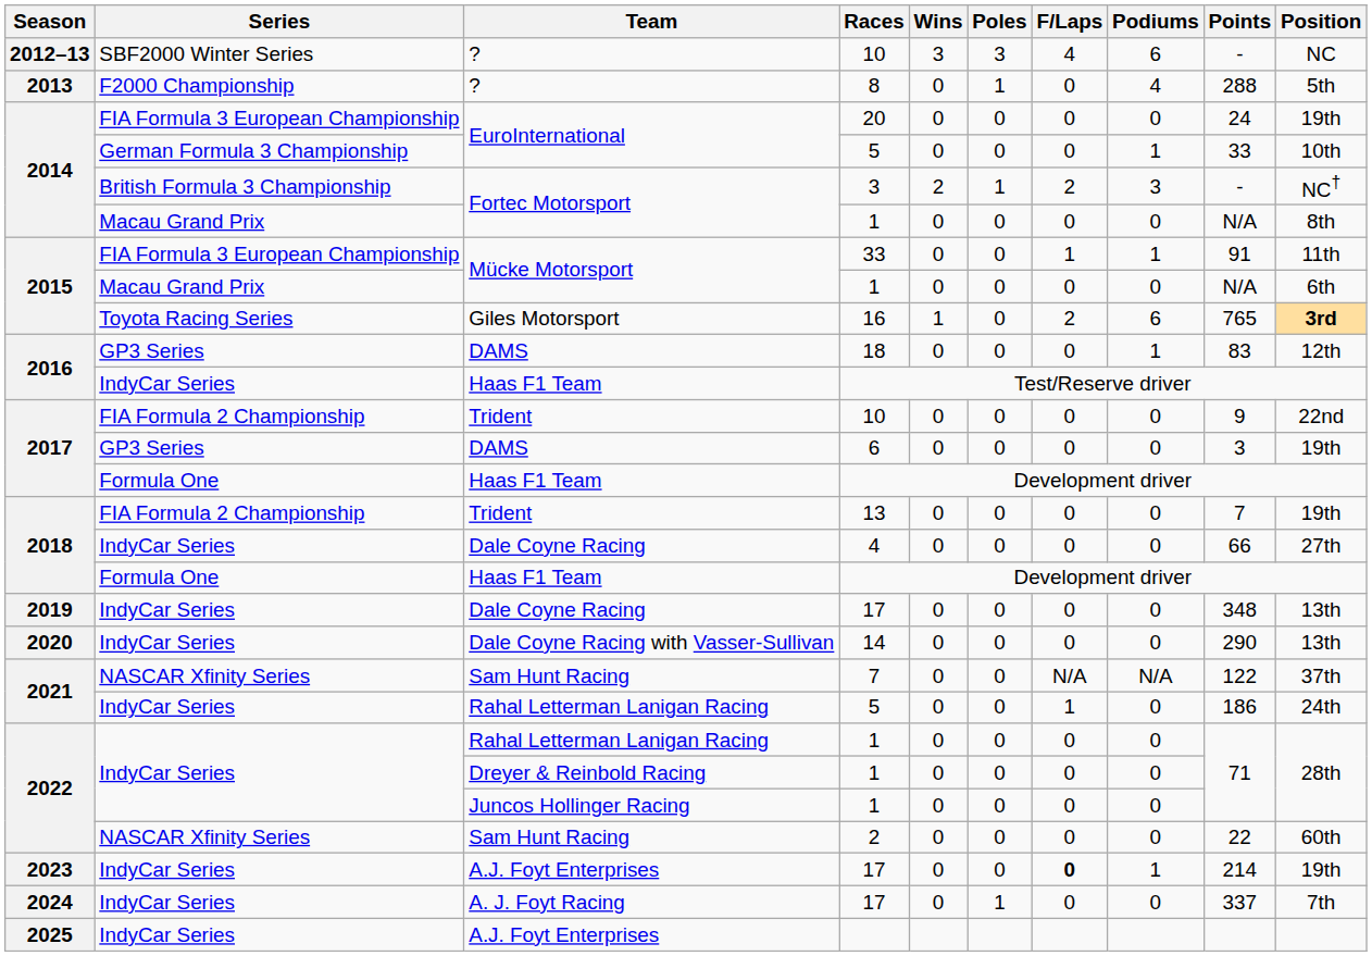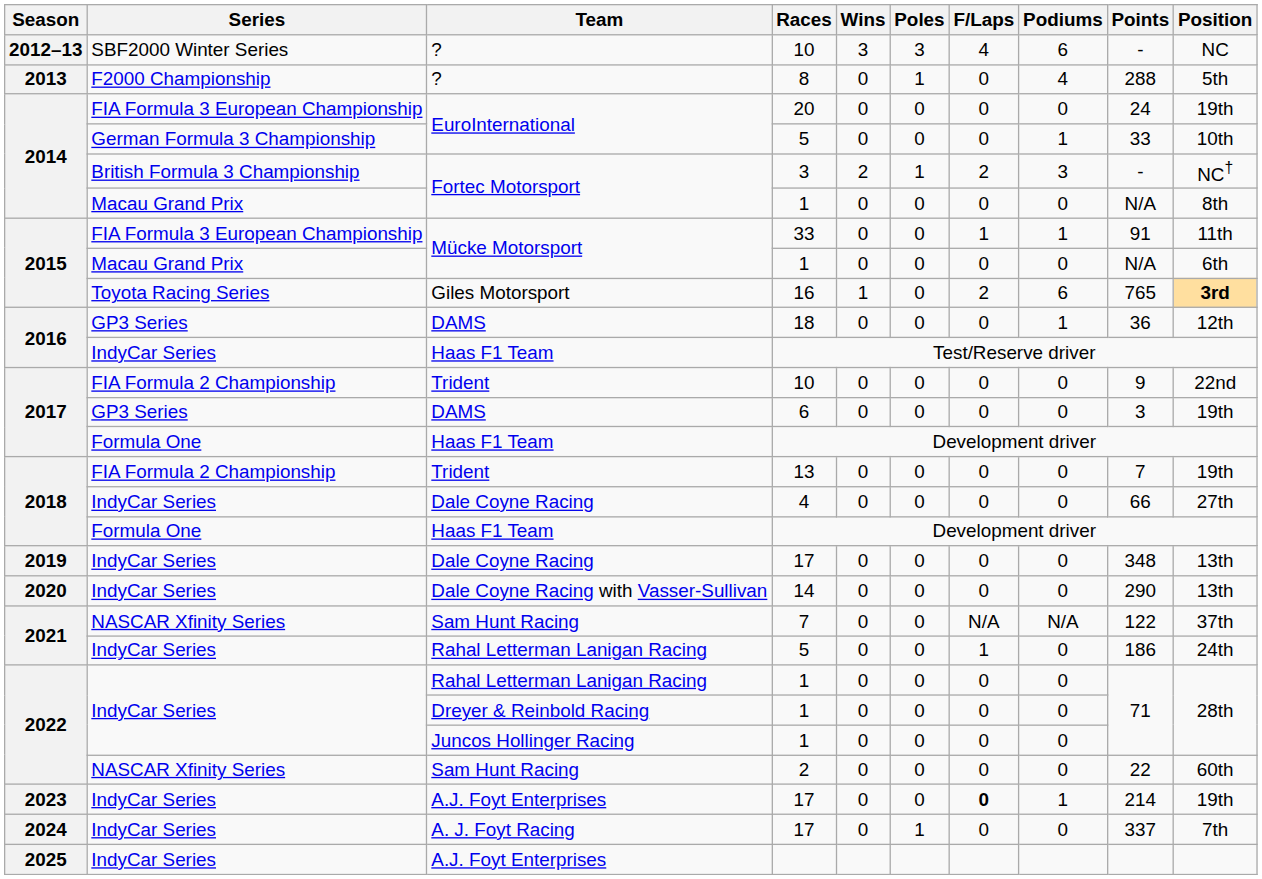 <table class="wikitable" style="font-size: 90%; text-align:center">
 <tr>
 <th>Season</th>
 <th>Series</th>
 <th>Team</th>
 <th>Races</th>
 <th>Wins</th>
 <th>Poles</th>
 <th>F/Laps</th>
 <th>Podiums</th>
 <th>Points</th>
 <th>Position</th>
 </tr>
 <tr>
 <th>2012–13</th>
 <td align=left>SBF2000 Winter Series</td>
 <td align=left>?</td>
 <td>10</td>
 <td>3</td>
 <td>3</td>
 <td>4</td>
 <td>6</td>
 <td>-</td>
 <td>NC</td>
 </tr>
 <tr>
 <th>2013</th>
 <td align=left><a href='#'>F2000 Championship</a></td>
 <td align=left>?</td>
 <td>8</td>
 <td>0</td>
 <td>1</td>
 <td>0</td>
 <td>4</td>
 <td>288</td>
 <td>5th</td>
 </tr>
 <tr>
 <th rowspan=4>2014</th>
 <td align=left><a href='#'>FIA Formula 3 European Championship</a></td>
 <td align=left rowspan=2><a href='#'>EuroInternational</a></td>
 <td>20</td>
 <td>0</td>
 <td>0</td>
 <td>0</td>
 <td>0</td>
 <td>24</td>
 <td>19th</td>
 </tr>
 <tr>
 <td align=left><a href='#'>German Formula 3 Championship</a></td>
 <td>5</td>
 <td>0</td>
 <td>0</td>
 <td>0</td>
 <td>1</td>
 <td>33</td>
 <td>10th</td>
 </tr>
 <tr>
 <td align=left><a href='#'>British Formula 3 Championship</a></td>
 <td align=left rowspan=2><a href='#'>Fortec Motorsport</a></td>
 <td>3</td>
 <td>2</td>
 <td>1</td>
 <td>2</td>
 <td>3</td>
 <td>-</td>
 <td>NC<sup>†</sup></td>
 </tr>
 <tr>
 <td align=left><a href='#'>Macau Grand Prix</a></td>
 <td>1</td>
 <td>0</td>
 <td>0</td>
 <td>0</td>
 <td>0</td>
 <td>N/A</td>
 <td>8th</td>
 </tr>
 <tr>
 <th rowspan=3>2015</th>
 <td align=left><a href='#'>FIA Formula 3 European Championship</a></td>
 <td align=left rowspan=2><a href='#'>Mücke Motorsport</a></td>
 <td>33</td>
 <td>0</td>
 <td>0</td>
 <td>1</td>
 <td>1</td>
 <td>91</td>
 <td>11th</td>
 </tr>
 <tr>
 <td align=left><a href='#'>Macau Grand Prix</a></td>
 <td>1</td>
 <td>0</td>
 <td>0</td>
 <td>0</td>
 <td>0</td>
 <td>N/A</td>
 <td>6th</td>
 </tr>
 <tr>
 <td align=left><a href='#'>Toyota Racing Series</a></td>
 <td align=left>Giles Motorsport</td>
 <td>16</td>
 <td>1</td>
 <td>0</td>
 <td>2</td>
 <td>6</td>
 <td>765</td>
 <td style="background:#FFDF9F;"><strong>3rd</strong></td>
 </tr>
 <tr>
 <th rowspan="2">2016</th>
 <td align=left><a href='#'>GP3 Series</a></td>
 <td align=left><a href='#'>DAMS</a></td>
 <td>18</td>
 <td>0</td>
 <td>0</td>
 <td>0</td>
 <td>1</td>
-<td>83</td>
+<td>36</td>
 <td>12th</td>
 </tr>
 <tr>
 <td align=left><a href='#'>IndyCar Series</a></td>
 <td align=left><a href='#'>Haas F1 Team</a></td>
 <td colspan="7">Test/Reserve driver</td>
 </tr>
 <tr>
 <th rowspan="3">2017</th>
 <td align=left><a href='#'>FIA Formula 2 Championship</a></td>
 <td align=left><a href='#'>Trident</a></td>
 <td>10</td>
 <td>0</td>
 <td>0</td>
 <td>0</td>
 <td>0</td>
 <td>9</td>
 <td>22nd</td>
 </tr>
 <tr>
 <td align=left><a href='#'>GP3 Series</a></td>
 <td align=left><a href='#'>DAMS</a></td>
 <td>6</td>
 <td>0</td>
 <td>0</td>
 <td>0</td>
 <td>0</td>
 <td>3</td>
 <td>19th</td>
 </tr>
 <tr>
 <td align=left><a href='#'>Formula One</a></td>
 <td align=left><a href='#'>Haas F1 Team</a></td>
 <td colspan="7">Development driver</td>
 </tr>
 <tr>
 <th rowspan="3">2018</th>
 <td align="left"><a href='#'>FIA Formula 2 Championship</a></td>
 <td align="left"><a href='#'>Trident</a></td>
 <td>13</td>
 <td>0</td>
 <td>0</td>
 <td>0</td>
 <td>0</td>
 <td>7</td>
 <td>19th</td>
 </tr>
 <tr>
 <td align=left><a href='#'>IndyCar Series</a></td>
 <td align=left><a href='#'>Dale Coyne Racing</a></td>
 <td>4</td>
 <td>0</td>
 <td>0</td>
 <td>0</td>
 <td>0</td>
 <td>66</td>
 <td>27th</td>
 </tr>
 <tr>
 <td align=left><a href='#'>Formula One</a></td>
 <td align=left><a href='#'>Haas F1 Team</a></td>
 <td colspan="7">Development driver</td>
 </tr>
 <tr>
 <th>2019</th>
 <td align=left><a href='#'>IndyCar Series</a></td>
 <td align=left><a href='#'>Dale Coyne Racing</a></td>
 <td>17</td>
 <td>0</td>
 <td>0</td>
 <td>0</td>
 <td>0</td>
 <td>348</td>
 <td>13th</td>
 </tr>
 <tr>
 <th>2020</th>
 <td align=left><a href='#'>IndyCar Series</a></td>
 <td align=left><a href='#'>Dale Coyne Racing</a> with <a href='#'>Vasser-Sullivan</a></td>
 <td>14</td>
 <td>0</td>
 <td>0</td>
 <td>0</td>
 <td>0</td>
 <td>290</td>
 <td>13th</td>
 </tr>
 <tr>
 <th rowspan=2>2021</th>
 <td align=left><a href='#'>NASCAR Xfinity Series</a></td>
 <td align=left><a href='#'>Sam Hunt Racing</a></td>
 <td>7</td>
 <td>0</td>
 <td>0</td>
 <td>N/A</td>
 <td>N/A</td>
 <td>122</td>
 <td>37th</td>
 </tr>
 <tr>
 <td align=left><a href='#'>IndyCar Series</a></td>
 <td align=left><a href='#'>Rahal Letterman Lanigan Racing</a></td>
 <td>5</td>
 <td>0</td>
 <td>0</td>
 <td>1</td>
 <td>0</td>
 <td>186</td>
 <td>24th</td>
 </tr>
 <tr>
 <th rowspan="4">2022</th>
 <td rowspan=3 align=left><a href='#'>IndyCar Series</a></td>
 <td align=left><a href='#'>Rahal Letterman Lanigan Racing</a></td>
 <td>1</td>
 <td>0</td>
 <td>0</td>
 <td>0</td>
 <td>0</td>
 <td rowspan=3>71</td>
 <td rowspan=3>28th</td>
 </tr>
 <tr>
 <td align=left><a href='#'>Dreyer & Reinbold Racing</a></td>
 <td>1</td>
 <td>0</td>
 <td>0</td>
 <td>0</td>
 <td>0</td>
 </tr>
 <tr>
 <td align=left><a href='#'>Juncos Hollinger Racing</a></td>
 <td>1</td>
 <td>0</td>
 <td>0</td>
 <td>0</td>
 <td>0</td>
 </tr>
 <tr>
 <td align=left><a href='#'>NASCAR Xfinity Series</a></td>
 <td align=left><a href='#'>Sam Hunt Racing</a></td>
 <td>2</td>
 <td>0</td>
 <td>0</td>
 <td>0</td>
 <td>0</td>
 <td>22</td>
 <td>60th</td>
 </tr>
 <tr>
 <th>2023</th>
 <td align="left"><a href='#'>IndyCar Series</a></td>
 <td align="left"><a href='#'>A.J. Foyt Enterprises</a></td>
 <td>17</td>
 <td>0</td>
 <td>0</td>
 <td><strong>0</strong></td>
 <td>1</td>
 <td>214</td>
 <td>19th</td>
 </tr>
 <tr>
 <th>2024</th>
 <td align=left><a href='#'>IndyCar Series</a></td>
 <td align=left><a href='#'>A. J. Foyt Racing</a></td>
 <td>17</td>
 <td>0</td>
 <td>1</td>
 <td>0</td>
 <td>0</td>
 <td>337</td>
 <td>7th</td>
 </tr>
 <tr>
 <th>2025</th>
 <td align=left><a href='#'>IndyCar Series</a></td>
 <td align=left><a href='#'>A.J. Foyt Enterprises</a></td>
 <td></td>
 <td></td>
 <td></td>
 <td></td>
 <td></td>
 <td></td>
 <td></td>
 </tr>
 </table>
